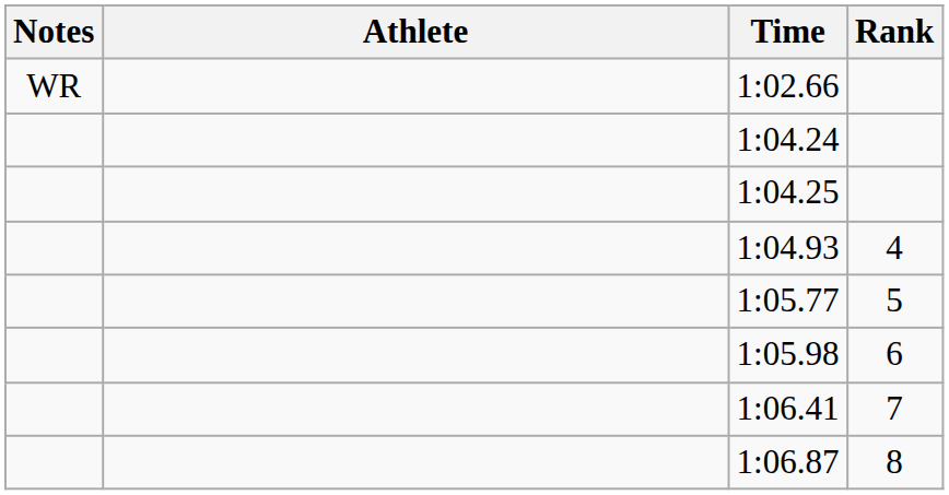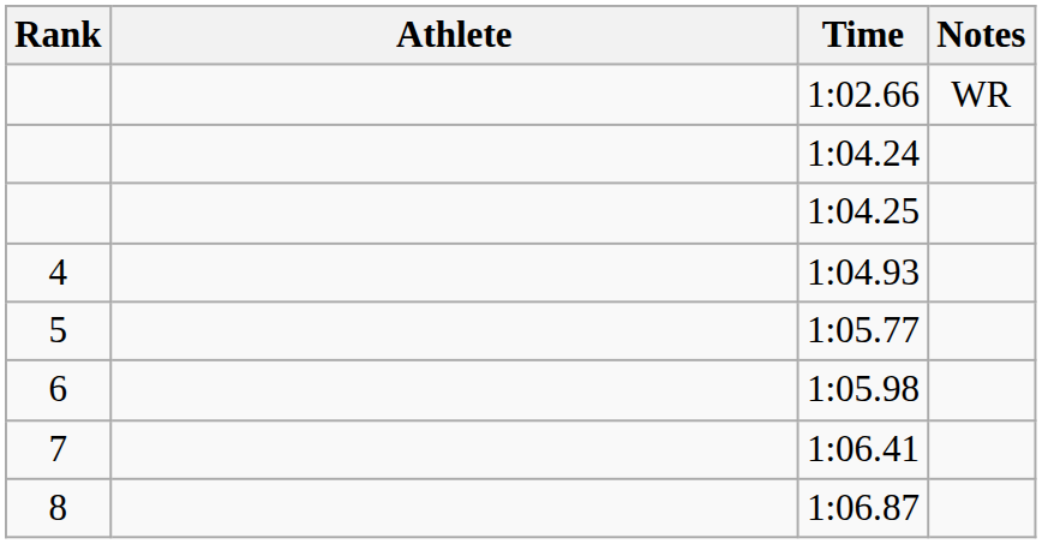 <table class="wikitable" style="text-align:center">
 <tr>
-<th>Notes</th>
+<th>Rank</th>
 <th Style="width:18em">Athlete</th>
 <th>Time</th>
-<th>Rank</th>
+<th>Notes</th>
 </tr>
 <tr>
-<td>WR</td>
+<td></td>
 <td style="text-align:left"></td>
 <td>1:02.66</td>
-<td></td>
+<td>WR</td>
 </tr>
 <tr>
 <td></td>
 <td style="text-align:left"></td>
 <td>1:04.24</td>
 <td></td>
 </tr>
 <tr>
 <td></td>
 <td style="text-align:left"></td>
 <td>1:04.25</td>
 <td></td>
 </tr>
 <tr>
-<td></td>
+<td>4</td>
 <td style="text-align:left"></td>
 <td>1:04.93</td>
-<td>4</td>
+<td></td>
 </tr>
 <tr>
-<td></td>
+<td>5</td>
 <td style="text-align:left"></td>
 <td>1:05.77</td>
-<td>5</td>
+<td></td>
 </tr>
 <tr>
-<td></td>
+<td>6</td>
 <td style="text-align:left"></td>
 <td>1:05.98</td>
-<td>6</td>
+<td></td>
 </tr>
 <tr>
-<td></td>
+<td>7</td>
 <td style="text-align:left"></td>
 <td>1:06.41</td>
-<td>7</td>
+<td></td>
 </tr>
 <tr>
-<td></td>
+<td>8</td>
 <td style="text-align:left"></td>
 <td>1:06.87</td>
-<td>8</td>
+<td></td>
 </tr>
 </table>
